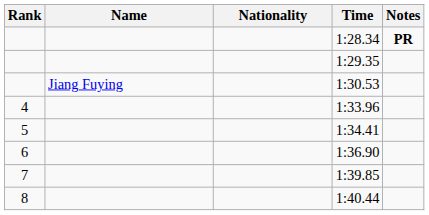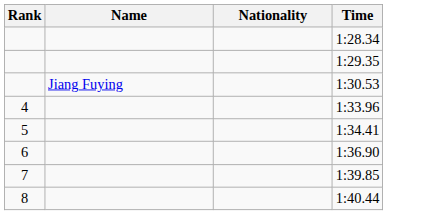 <table class="wikitable sortable" style="text-align:center">
 <tr>
 <th>Rank</th>
 <th style="width:180px">Name</th>
 <th style="width:125px">Nationality</th>
 <th>Time</th>
-<th>Notes</th>
 </tr>
 <tr>
 <td></td>
 <td style="text-align:left;"></td>
 <td style="text-align:left;"></td>
 <td>1:28.34</td>
-<td><strong>PR</strong></td>
 </tr>
 <tr>
 <td></td>
 <td style="text-align:left;"></td>
 <td style="text-align:left;"></td>
 <td>1:29.35</td>
-<td></td>
 </tr>
 <tr>
 <td></td>
 <td style="text-align:left;"><a href='#'>Jiang Fuying</a></td>
 <td style="text-align:left;"></td>
 <td>1:30.53</td>
-<td></td>
 </tr>
 <tr>
 <td>4</td>
 <td style="text-align:left;"></td>
 <td style="text-align:left;"></td>
 <td>1:33.96</td>
-<td></td>
 </tr>
 <tr>
 <td>5</td>
 <td style="text-align:left;"></td>
 <td style="text-align:left;"></td>
 <td>1:34.41</td>
-<td></td>
 </tr>
 <tr>
 <td>6</td>
 <td style="text-align:left;"></td>
 <td style="text-align:left;"></td>
 <td>1:36.90</td>
-<td></td>
 </tr>
 <tr>
 <td>7</td>
 <td style="text-align:left;"></td>
 <td style="text-align:left;"></td>
 <td>1:39.85</td>
-<td></td>
 </tr>
 <tr>
 <td>8</td>
 <td style="text-align:left;"></td>
 <td style="text-align:left;"></td>
 <td>1:40.44</td>
-<td></td>
 </tr>
 </table>
